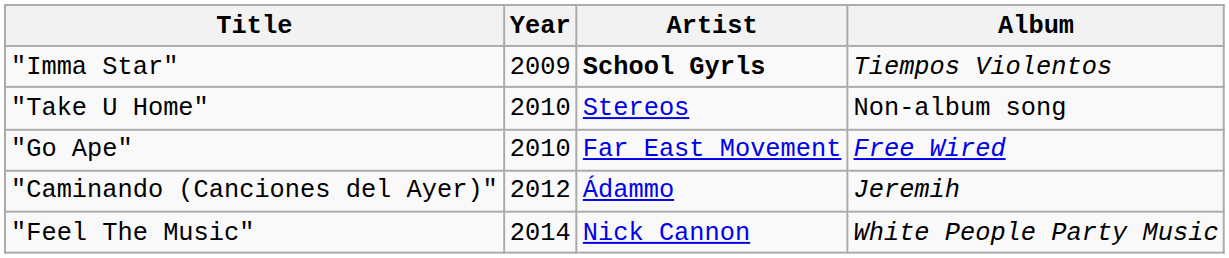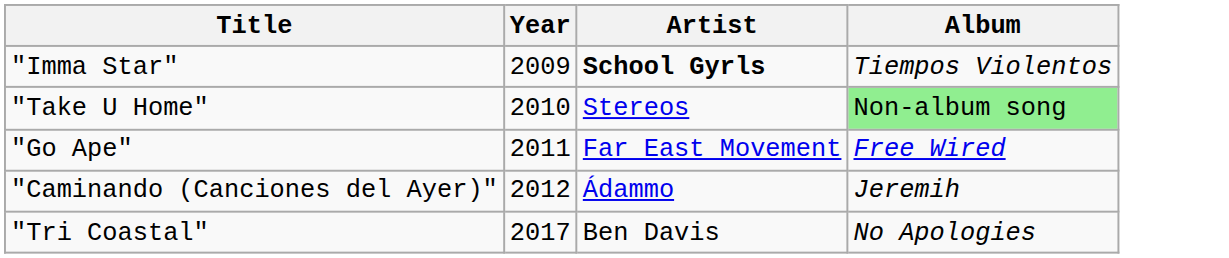 <table class="wikitable">
 <tr>
 <th>Title</th>
 <th>Year</th>
 <th>Artist</th>
 <th>Album</th>
 </tr>
 <tr>
 <td>"Imma Star"</td>
 <td>2009</td>
 <td><strong>School Gyrls</strong></td>
 <td><em>Tiempos Violentos</em></td>
 </tr>
 <tr>
 <td>"Take U Home"</td>
 <td>2010</td>
 <td><a href='#'>Stereos</a></td>
-<td>Non-album song</td>
+<td style="background: lightgreen;">Non-album song</td>
 </tr>
 <tr>
 <td>"Go Ape"</td>
-<td>2010</td>
+<td>2011</td>
 <td><a href='#'>Far East Movement</a></td>
 <td><em><a href='#'>Free Wired</a></em></td>
 </tr>
 <tr>
 <td>"Caminando (Canciones del Ayer)"</td>
 <td>2012</td>
 <td><a href='#'>Ádammo</a></td>
 <td><em>Jeremih</em></td>
 </tr>
 <tr>
-<td>"Feel The Music"</td>
-<td>2014</td>
-<td><a href='#'>Nick Cannon</a></td>
-<td><em>White People Party Music</em></td>
+<td>"Tri Coastal"</td>
+<td>2017</td>
+<td>Ben Davis</td>
+<td><em>No Apologies</em></td>
 </tr>
 </table>
